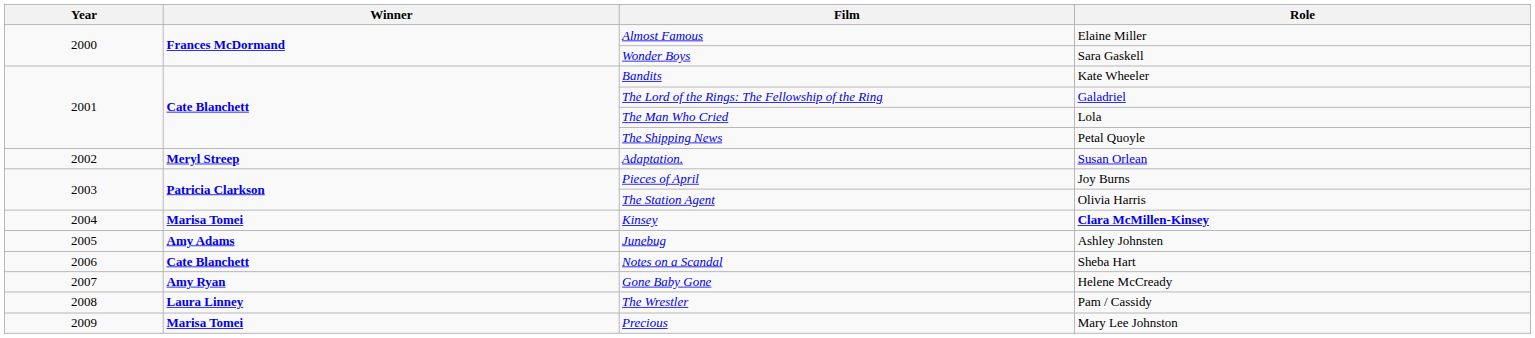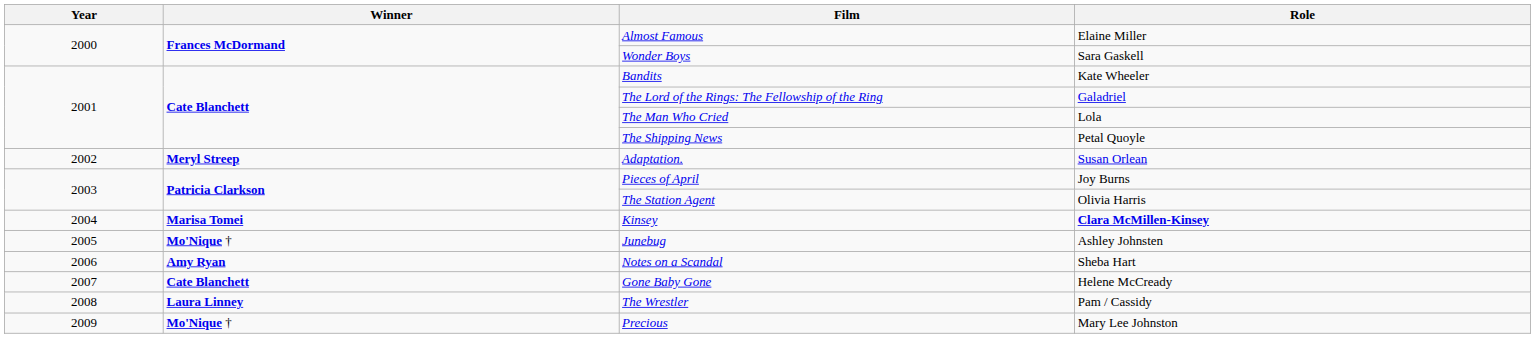 <table class="wikitable" width="95%" cellpadding="5">
 <tr>
 <th width="100"><strong>Year</strong></th>
 <th width="300"><strong>Winner</strong></th>
 <th width="300"><strong>Film</strong></th>
 <th width="300"><strong>Role</strong></th>
 </tr>
 <tr>
 <td rowspan="2" style="text-align:center;">2000</td>
 <td rowspan="2"><strong><a href='#'>Frances McDormand</a></strong></td>
 <td><em><a href='#'>Almost Famous</a></em></td>
 <td>Elaine Miller</td>
 </tr>
 <tr>
 <td><em><a href='#'>Wonder Boys</a></em></td>
 <td>Sara Gaskell</td>
 </tr>
 <tr>
 <td rowspan="4" style="text-align:center;">2001</td>
 <td rowspan="4"><strong><a href='#'>Cate Blanchett</a> </strong></td>
 <td><em><a href='#'>Bandits</a></em></td>
 <td>Kate Wheeler</td>
 </tr>
 <tr>
 <td><em><a href='#'>The Lord of the Rings: The Fellowship of the Ring</a></em></td>
 <td><a href='#'>Galadriel</a></td>
 </tr>
 <tr>
 <td><em><a href='#'>The Man Who Cried</a></em></td>
 <td>Lola</td>
 </tr>
 <tr>
 <td><em><a href='#'>The Shipping News</a></em></td>
 <td>Petal Quoyle</td>
 </tr>
 <tr>
 <td style="text-align:center;">2002</td>
 <td><strong><a href='#'>Meryl Streep</a></strong></td>
 <td><em><a href='#'>Adaptation.</a></em></td>
 <td><a href='#'>Susan Orlean</a></td>
 </tr>
 <tr>
 <td rowspan="2" style="text-align:center;">2003</td>
 <td rowspan="2"><strong><a href='#'>Patricia Clarkson</a></strong></td>
 <td><em><a href='#'>Pieces of April</a></em></td>
 <td>Joy Burns</td>
 </tr>
 <tr>
 <td><em><a href='#'>The Station Agent</a></em></td>
 <td>Olivia Harris</td>
 </tr>
 <tr>
 <td style="text-align:center;">2004</td>
 <td><strong><a href='#'>Marisa Tomei</a></strong></td>
 <td><em><a href='#'>Kinsey</a></em></td>
 <td><strong><a href='#'>Clara McMillen-Kinsey</a></strong></td>
 </tr>
 <tr>
 <td style="text-align:center;">2005</td>
-<td><strong><a href='#'>Amy Adams</a></strong></td>
+<td><strong><a href='#'>Mo'Nique</a></strong> †</td>
 <td><em><a href='#'>Junebug</a></em></td>
 <td>Ashley Johnsten</td>
 </tr>
 <tr>
 <td style="text-align:center;">2006</td>
-<td><strong><a href='#'>Cate Blanchett</a></strong></td>
+<td><strong><a href='#'>Amy Ryan</a></strong></td>
 <td><em><a href='#'>Notes on a Scandal</a></em></td>
 <td>Sheba Hart</td>
 </tr>
 <tr>
 <td style="text-align:center;">2007</td>
-<td><strong><a href='#'>Amy Ryan</a></strong></td>
+<td><strong><a href='#'>Cate Blanchett</a></strong></td>
 <td><em><a href='#'>Gone Baby Gone</a></em></td>
 <td>Helene McCready</td>
 </tr>
 <tr>
 <td style="text-align:center;">2008</td>
 <td><strong><a href='#'>Laura Linney</a></strong></td>
 <td><em><a href='#'>The Wrestler</a></em></td>
 <td>Pam / Cassidy</td>
 </tr>
 <tr>
 <td style="text-align:center;">2009</td>
-<td><strong><a href='#'>Marisa Tomei</a></strong></td>
+<td><strong><a href='#'>Mo'Nique</a></strong> †</td>
 <td><em><a href='#'>Precious</a></em></td>
 <td>Mary Lee Johnston</td>
 </tr>
 </table>
